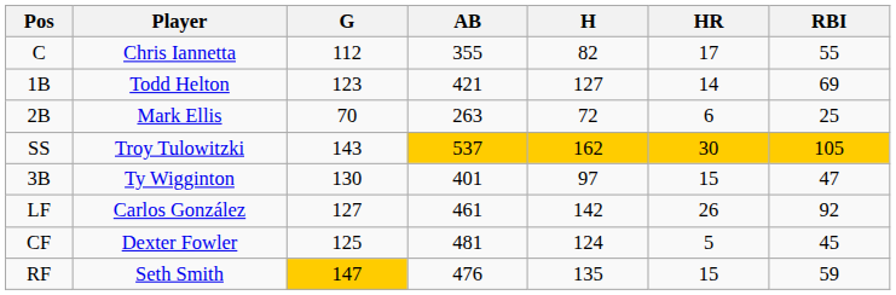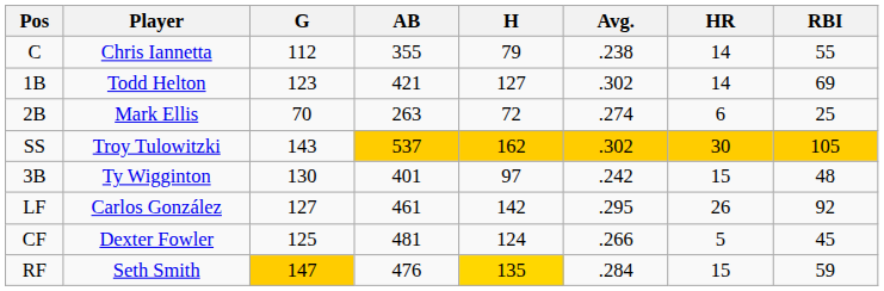 <table class="wikitable sortable">
 <tr>
 <th bgcolor="#DDDDFF" width="5%">Pos</th>
 <th bgcolor="#DDDDFF" width="16%">Player</th>
 <th bgcolor="#DDDDFF" width="9%">G</th>
 <th bgcolor="#DDDDFF" width="9%">AB</th>
 <th bgcolor="#DDDDFF" width="9%">H</th>
+<th bgcolor="#DDDDFF" width="9%">Avg.</th>
 <th bgcolor="#DDDDFF" width="9%">HR</th>
 <th bgcolor="#DDDDFF" width="9%">RBI</th>
 </tr>
 <tr align="center">
 <td>C</td>
 <td><a href='#'>Chris Iannetta</a></td>
 <td>112</td>
 <td>355</td>
-<td>82</td>
-<td>17</td>
+<td>79</td>
+<td>.238</td>
+<td>14</td>
 <td>55</td>
 </tr>
 <tr align="center">
 <td>1B</td>
 <td><a href='#'>Todd Helton</a></td>
 <td>123</td>
 <td>421</td>
 <td>127</td>
+<td>.302</td>
 <td>14</td>
 <td>69</td>
 </tr>
 <tr align="center">
 <td>2B</td>
 <td><a href='#'>Mark Ellis</a></td>
 <td>70</td>
 <td>263</td>
 <td>72</td>
+<td>.274</td>
 <td>6</td>
 <td>25</td>
 </tr>
 <tr align="center">
 <td>SS</td>
 <td><a href='#'>Troy Tulowitzki</a></td>
 <td>143</td>
 <td bgcolor="#FFCC00">537</td>
 <td bgcolor="#FFCC00">162</td>
+<td bgcolor="#FFCC00">.302</td>
 <td bgcolor="#FFCC00">30</td>
 <td bgcolor="#FFCC00">105</td>
 </tr>
 <tr align="center">
 <td>3B</td>
 <td><a href='#'>Ty Wigginton</a></td>
 <td>130</td>
 <td>401</td>
 <td>97</td>
+<td>.242</td>
 <td>15</td>
-<td>47</td>
+<td>48</td>
 </tr>
 <tr align="center">
 <td>LF</td>
 <td><a href='#'>Carlos González</a></td>
 <td>127</td>
 <td>461</td>
 <td>142</td>
+<td>.295</td>
 <td>26</td>
 <td>92</td>
 </tr>
 <tr align="center">
 <td>CF</td>
 <td><a href='#'>Dexter Fowler</a></td>
 <td>125</td>
 <td>481</td>
 <td>124</td>
+<td>.266</td>
 <td>5</td>
 <td>45</td>
 </tr>
 <tr align="center">
 <td>RF</td>
 <td><a href='#'>Seth Smith</a></td>
 <td bgcolor="#FFCC00">147</td>
 <td>476</td>
-<td>135</td>
+<td style="background: gold;">135</td>
+<td>.284</td>
 <td>15</td>
 <td>59</td>
 </tr>
 </table>
